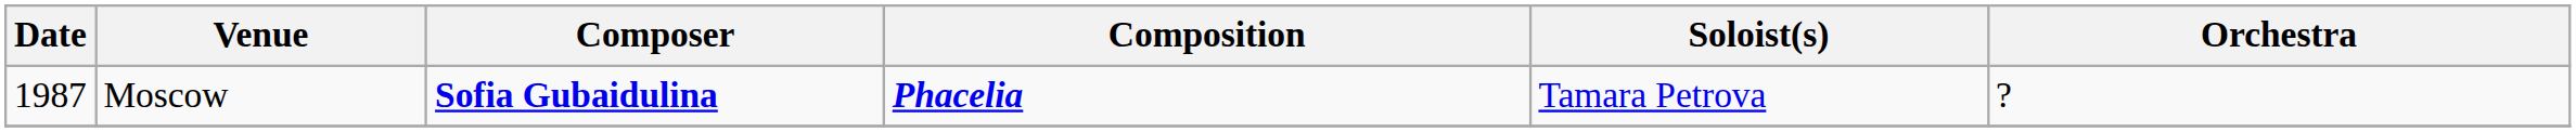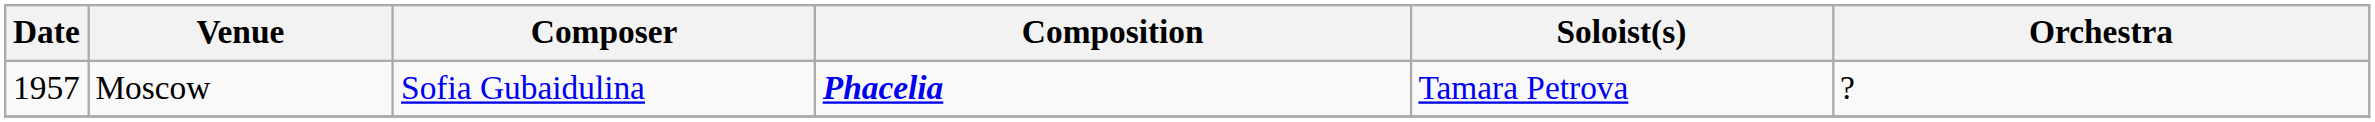 <table class="wikitable" style="font-size:90%;">
 <tr>
 <th>Date</th>
 <th width=125px>Venue</th>
 <th width=175px>Composer</th>
 <th width=250px>Composition</th>
 <th width=175px>Soloist(s)</th>
 <th width=225px>Orchestra</th>
 </tr>
 <tr>
-<td>1987 </td>
+<td>1957 </td>
 <td>Moscow</td>
-<td><strong><a href='#'>Sofia Gubaidulina</a></strong></td>
+<td><a href='#'>Sofia Gubaidulina</a></td>
 <td><strong><em><a href='#'>Phacelia</a></em></strong></td>
 <td><a href='#'>Tamara Petrova</a></td>
 <td>?</td>
 </tr>
 <tr>
 </tr>
 </table>
